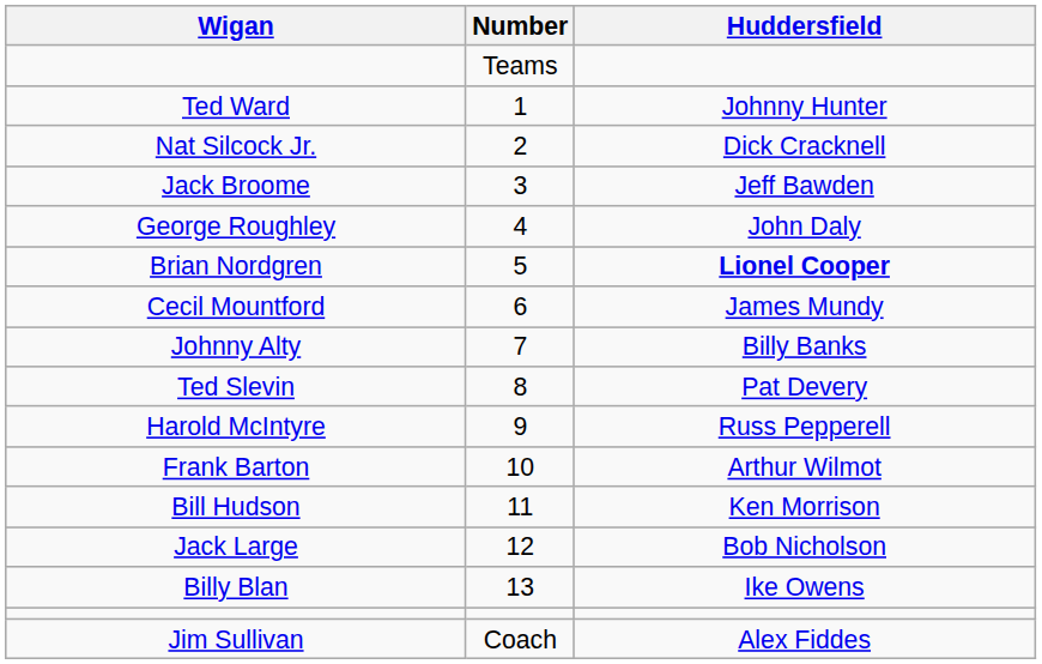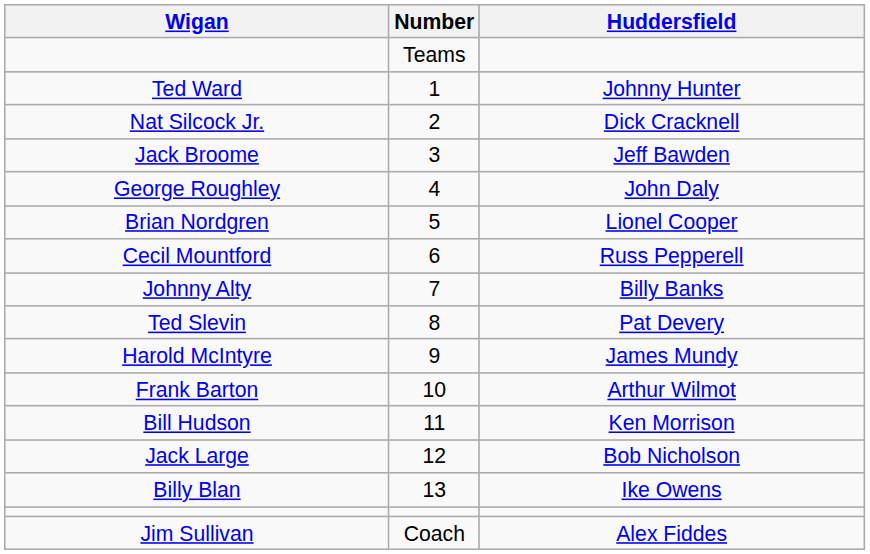 <table class="wikitable" style="text-align:center; font-size: 85%">
 <tr>
 <th width=240 abbr=winner><a href='#'>Wigan</a></th>
 <th width=50 abbr="Number">Number</th>
 <th width=240 abbr=runner-up><a href='#'>Huddersfield</a></th>
 </tr>
 <tr>
 <td></td>
 <td>Teams</td>
 <td></td>
 </tr>
 <tr>
 <td><a href='#'>Ted Ward</a></td>
 <td>1</td>
 <td><a href='#'>Johnny Hunter</a></td>
 </tr>
 <tr>
 <td><a href='#'>Nat Silcock Jr.</a></td>
 <td>2</td>
 <td><a href='#'>Dick Cracknell</a></td>
 </tr>
 <tr>
 <td><a href='#'>Jack Broome</a></td>
 <td>3</td>
 <td><a href='#'>Jeff Bawden</a></td>
 </tr>
 <tr>
 <td><a href='#'>George Roughley</a></td>
 <td>4</td>
 <td><a href='#'>John Daly</a></td>
 </tr>
 <tr>
 <td><a href='#'>Brian Nordgren</a></td>
 <td>5</td>
-<td><strong><a href='#'>Lionel Cooper</a></strong></td>
+<td><a href='#'>Lionel Cooper</a></td>
 </tr>
 <tr>
 <td><a href='#'>Cecil Mountford</a></td>
 <td>6</td>
-<td><a href='#'>James Mundy</a></td>
+<td><a href='#'>Russ Pepperell</a></td>
 </tr>
 <tr>
 <td><a href='#'>Johnny Alty</a></td>
 <td>7</td>
 <td><a href='#'>Billy Banks</a></td>
 </tr>
 <tr>
 <td><a href='#'>Ted Slevin</a></td>
 <td>8</td>
 <td><a href='#'>Pat Devery</a></td>
 </tr>
 <tr>
 <td><a href='#'>Harold McIntyre</a></td>
 <td>9</td>
-<td><a href='#'>Russ Pepperell</a></td>
+<td><a href='#'>James Mundy</a></td>
 </tr>
 <tr>
 <td><a href='#'>Frank Barton</a></td>
 <td>10</td>
 <td><a href='#'>Arthur Wilmot</a></td>
 </tr>
 <tr>
 <td><a href='#'>Bill Hudson</a></td>
 <td>11</td>
 <td><a href='#'>Ken Morrison</a></td>
 </tr>
 <tr>
 <td><a href='#'>Jack Large</a></td>
 <td>12</td>
 <td><a href='#'>Bob Nicholson</a></td>
 </tr>
 <tr>
 <td><a href='#'>Billy Blan</a></td>
 <td>13</td>
 <td><a href='#'>Ike Owens</a></td>
 </tr>
 <tr>
 <td></td>
 <td></td>
 <td></td>
 </tr>
 <tr>
 <td><a href='#'>Jim Sullivan</a></td>
 <td>Coach</td>
 <td><a href='#'>Alex Fiddes</a></td>
 </tr>
 </table>
